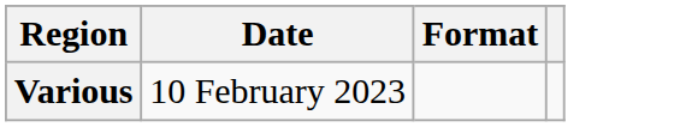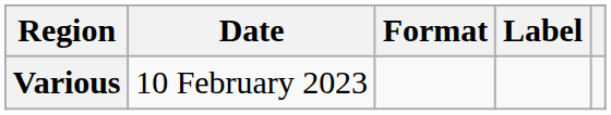 <table class="wikitable plainrowheaders">
 <tr>
 <th scope="col">Region</th>
 <th scope="col">Date</th>
 <th scope="col">Format</th>
+<th scope="col">Label</th>
 <th scope="col"></th>
 </tr>
 <tr>
 <th scope="row">Various</th>
 <td>10 February 2023</td>
 <td></td>
+<td></td>
 <td align="center"></td>
 </tr>
 </table>
